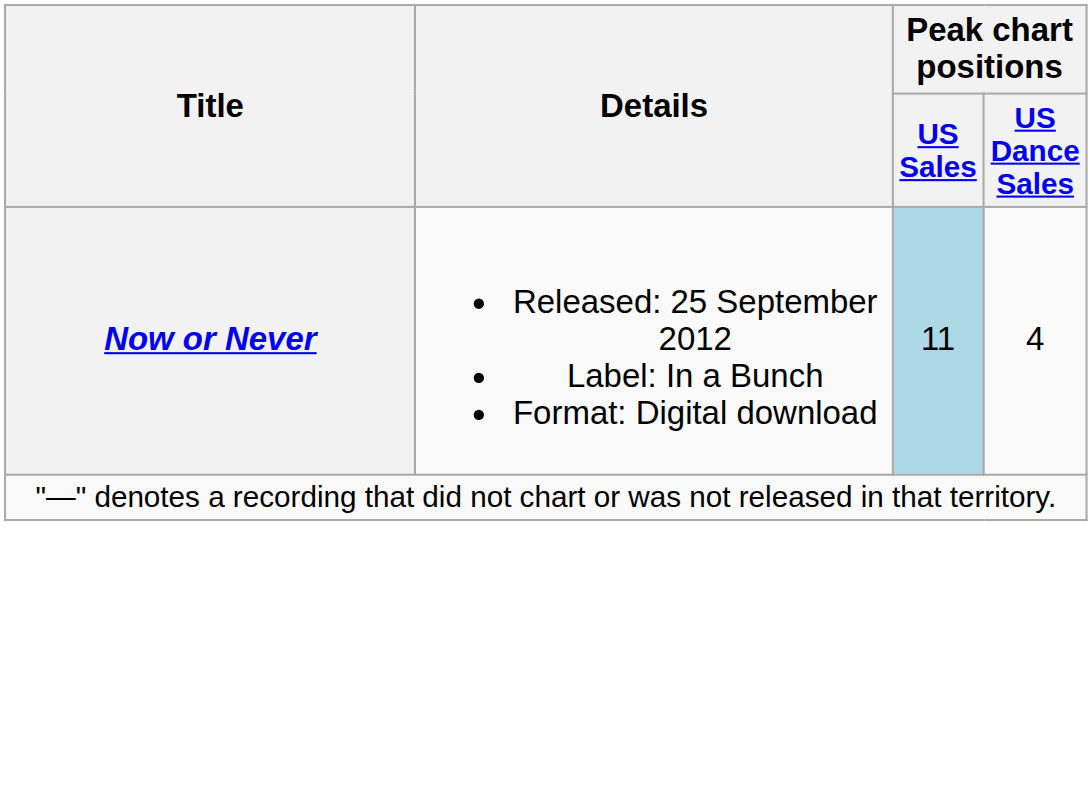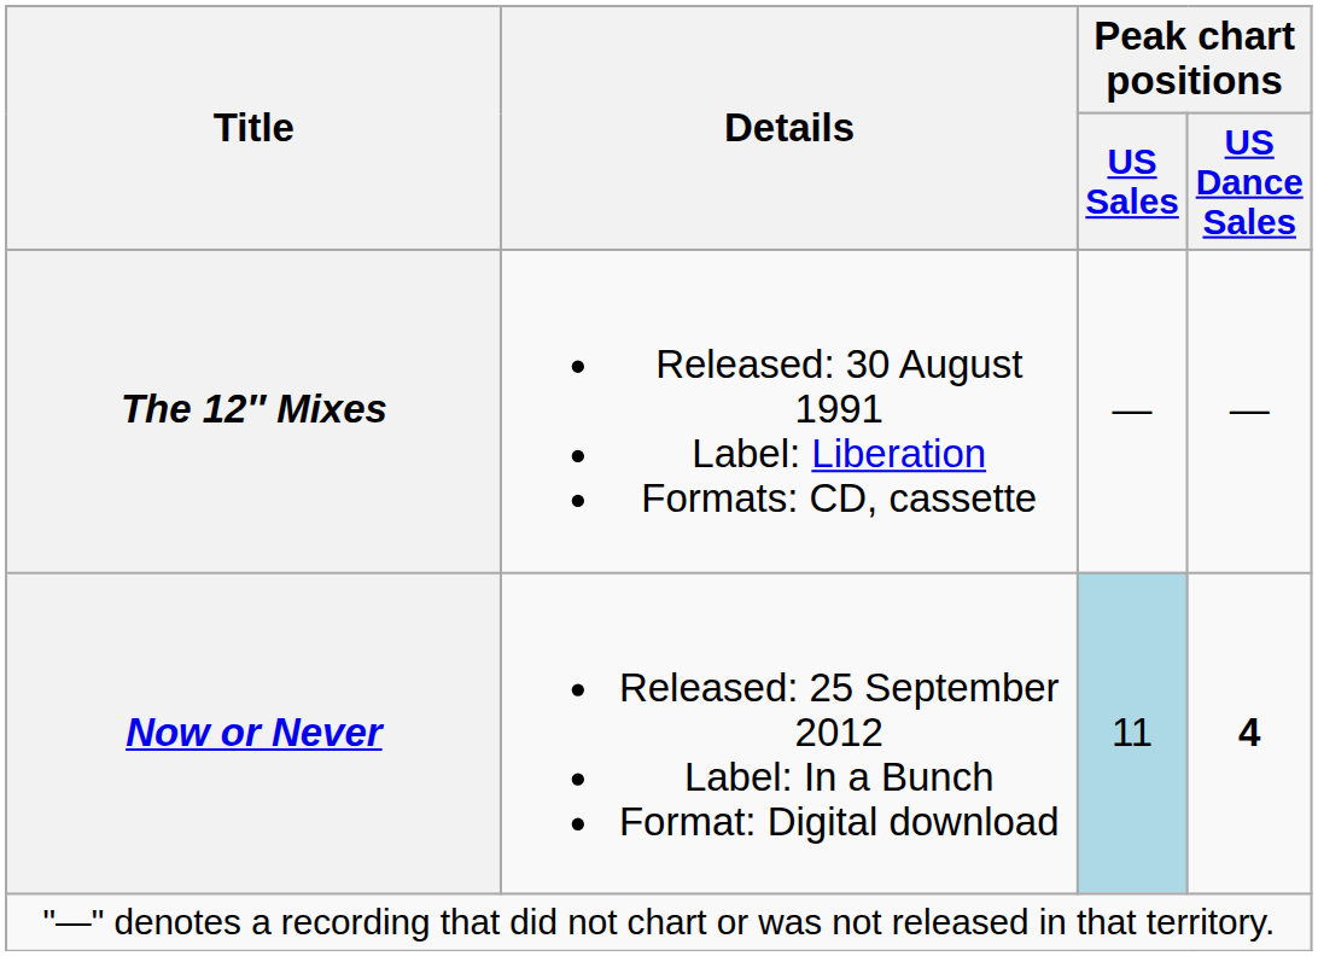 <table class="wikitable plainrowheaders" style="text-align:center;">
 <tr>
 <th scope="col" rowspan="2" style="width:12em;">Title</th>
 <th scope="col" rowspan="2" style="width:14em;">Details</th>
 <th scope="col" colspan="2">Peak chart positions</th>
 </tr>
 <tr>
 <th scope="col" style="width:2.5em;font-size:90%;"><a href='#'>US<br>Sales</a><br></th>
 <th scope="col" style="width:2.5em;font-size:90%;"><a href='#'>US<br>Dance<br>Sales</a><br></th>
 </tr>
 <tr>
+<th scope="row"><em>The 12″ Mixes</em></th>
+<td><br><ul><li>Released: 30 August 1991</li><li>Label: <a href='#'>Liberation</a></li><li>Formats: CD, cassette</li></ul></td>
+<td>—</td>
+<td>—</td>
+</tr>
+<tr>
 <th scope="row"><em><a href='#'>Now or Never</a></em></th>
 <td><br><ul><li>Released: 25 September 2012</li><li>Label: In a Bunch</li><li>Format: Digital download</li></ul></td>
 <td style="background: lightblue;">11</td>
-<td>4</td>
+<td><strong>4</strong></td>
 </tr>
 <tr>
 <td colspan="4" style="font-size:90%">"—" denotes a recording that did not chart or was not released in that territory.</td>
 </tr>
 </table>
